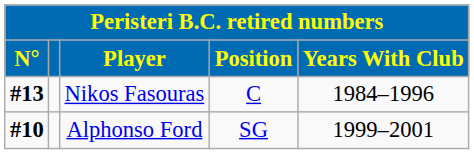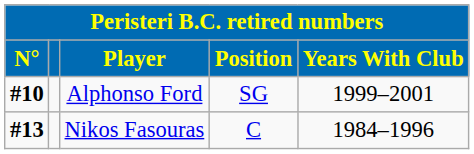 <table class="wikitable" style="text-align:center">
 <tr>
 <td colspan="5" style="background:#006BB3; color:yellow;"><strong>Peristeri B.C. retired numbers</strong></td>
 </tr>
 <tr>
 <th style="background:#006BB3; color:yellow;">N°</th>
 <th style="background:#006BB3; color:yellow;"></th>
 <th style="background:#006BB3; color:yellow;">Player</th>
 <th style="background:#006BB3; color:yellow;">Position</th>
 <th style="background:#006BB3; color:yellow;">Years With Club</th>
 </tr>
 <tr>
+<td><strong>#10</strong></td>
+<td></td>
+<td><a href='#'>Alphonso Ford</a></td>
+<td><a href='#'>SG</a></td>
+<td>1999–2001</td>
+</tr>
+<tr>
 <td><strong>#13</strong></td>
 <td></td>
 <td><a href='#'>Nikos Fasouras</a></td>
 <td><a href='#'>C</a></td>
 <td>1984–1996</td>
 </tr>
-<tr>
-<td><strong>#10</strong></td>
-<td></td>
-<td><a href='#'>Alphonso Ford</a></td>
-<td><a href='#'>SG</a></td>
-<td>1999–2001</td>
-</tr>
 </table>
